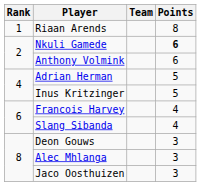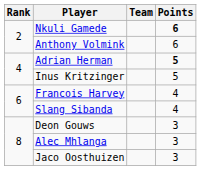 <table class="wikitable">
 <tr>
 <th>Rank</th>
 <th>Player</th>
 <th>Team</th>
 <th>Points</th>
-</tr>
-<tr>
-<td rowspan=1 align=center>1</td>
-<td>Riaan Arends</td>
-<td></td>
-<td align=center>8</td>
 </tr>
 <tr>
 <td rowspan=2 align=center>2</td>
 <td><a href='#'>Nkuli Gamede</a></td>
 <td></td>
 <td align=center><strong>6</strong></td>
 </tr>
 <tr>
 <td><a href='#'>Anthony Volmink</a></td>
 <td></td>
 <td align=center>6</td>
 </tr>
 <tr>
 <td rowspan=2 align=center>4</td>
 <td><a href='#'>Adrian Herman</a></td>
 <td></td>
-<td align=center>5</td>
+<td align=center><strong>5</strong></td>
 </tr>
 <tr>
 <td>Inus Kritzinger</td>
 <td></td>
 <td align=center>5</td>
 </tr>
 <tr>
 <td rowspan=2 align=center>6</td>
 <td><a href='#'>Francois Harvey</a></td>
 <td></td>
 <td align=center>4</td>
 </tr>
 <tr>
 <td><a href='#'>Slang Sibanda</a></td>
 <td></td>
 <td align=center>4</td>
 </tr>
 <tr>
 <td rowspan=3 align=center>8</td>
 <td>Deon Gouws</td>
 <td></td>
 <td align=center>3</td>
 </tr>
 <tr>
 <td><a href='#'>Alec Mhlanga</a></td>
 <td></td>
 <td align=center>3</td>
 </tr>
 <tr>
 <td>Jaco Oosthuizen</td>
 <td></td>
 <td align=center>3</td>
 </tr>
 </table>
